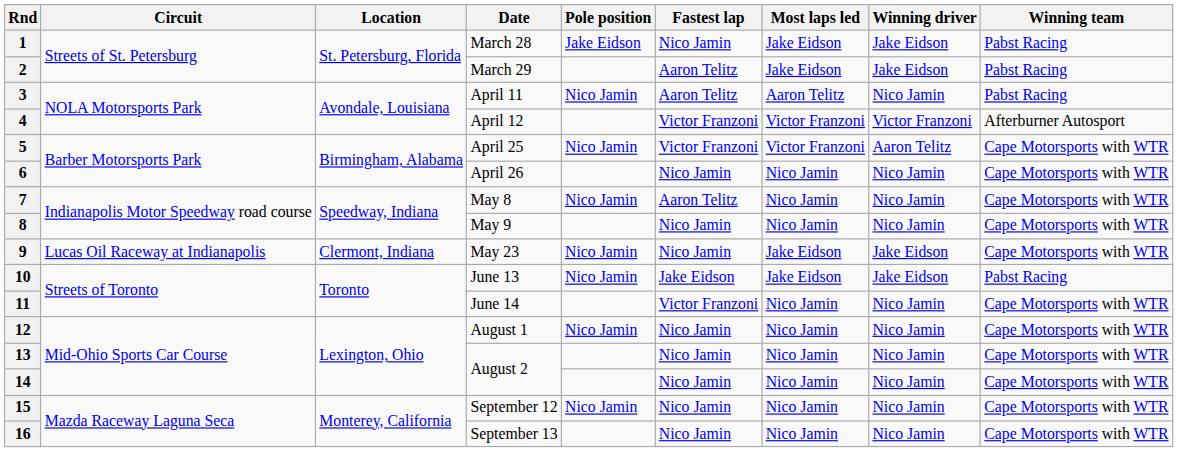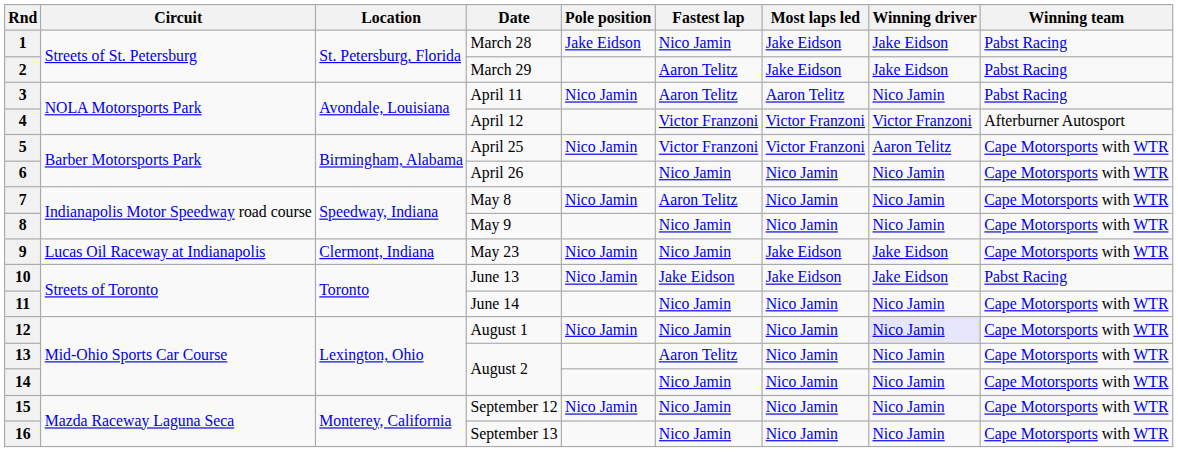 <table class="wikitable" style="font-size: 85%;">
 <tr>
 <th Round>Rnd</th>
 <th>Circuit</th>
 <th>Location</th>
 <th>Date</th>
 <th>Pole position</th>
 <th>Fastest lap</th>
 <th>Most laps led</th>
 <th>Winning driver</th>
 <th>Winning team</th>
 </tr>
 <tr>
 <th>1</th>
 <td rowspan=2><a href='#'>Streets of St. Petersburg</a></td>
 <td rowspan=2><a href='#'>St. Petersburg, Florida</a></td>
 <td>March 28</td>
 <td> <a href='#'>Jake Eidson</a></td>
 <td> <a href='#'>Nico Jamin</a></td>
 <td> <a href='#'>Jake Eidson</a></td>
 <td> <a href='#'>Jake Eidson</a></td>
 <td><a href='#'>Pabst Racing</a></td>
 </tr>
 <tr>
 <th>2</th>
 <td>March 29</td>
 <td></td>
 <td> <a href='#'>Aaron Telitz</a></td>
 <td> <a href='#'>Jake Eidson</a></td>
 <td> <a href='#'>Jake Eidson</a></td>
 <td><a href='#'>Pabst Racing</a></td>
 </tr>
 <tr>
 <th>3</th>
 <td rowspan=2><a href='#'>NOLA Motorsports Park</a></td>
 <td rowspan=2><a href='#'>Avondale, Louisiana</a></td>
 <td>April 11</td>
 <td> <a href='#'>Nico Jamin</a></td>
 <td> <a href='#'>Aaron Telitz</a></td>
 <td> <a href='#'>Aaron Telitz</a></td>
 <td> <a href='#'>Nico Jamin</a></td>
 <td><a href='#'>Pabst Racing</a></td>
 </tr>
 <tr>
 <th>4</th>
 <td>April 12</td>
 <td></td>
 <td> <a href='#'>Victor Franzoni</a></td>
 <td> <a href='#'>Victor Franzoni</a></td>
 <td> <a href='#'>Victor Franzoni</a></td>
 <td>Afterburner Autosport</td>
 </tr>
 <tr>
 <th>5</th>
 <td rowspan=2><a href='#'>Barber Motorsports Park</a></td>
 <td rowspan=2><a href='#'>Birmingham, Alabama</a></td>
 <td>April 25</td>
 <td> <a href='#'>Nico Jamin</a></td>
 <td> <a href='#'>Victor Franzoni</a></td>
 <td> <a href='#'>Victor Franzoni</a></td>
 <td> <a href='#'>Aaron Telitz</a></td>
 <td><a href='#'>Cape Motorsports</a> with <a href='#'>WTR</a></td>
 </tr>
 <tr>
 <th>6</th>
 <td>April 26</td>
 <td></td>
 <td> <a href='#'>Nico Jamin</a></td>
 <td> <a href='#'>Nico Jamin</a></td>
 <td> <a href='#'>Nico Jamin</a></td>
 <td><a href='#'>Cape Motorsports</a> with <a href='#'>WTR</a></td>
 </tr>
 <tr>
 <th>7</th>
 <td rowspan=2><a href='#'>Indianapolis Motor Speedway</a> road course</td>
 <td rowspan=2><a href='#'>Speedway, Indiana</a></td>
 <td>May 8</td>
 <td> <a href='#'>Nico Jamin</a></td>
 <td> <a href='#'>Aaron Telitz</a></td>
 <td> <a href='#'>Nico Jamin</a></td>
 <td> <a href='#'>Nico Jamin</a></td>
 <td><a href='#'>Cape Motorsports</a> with <a href='#'>WTR</a></td>
 </tr>
 <tr>
 <th>8</th>
 <td>May 9</td>
 <td></td>
 <td> <a href='#'>Nico Jamin</a></td>
 <td> <a href='#'>Nico Jamin</a></td>
 <td> <a href='#'>Nico Jamin</a></td>
 <td><a href='#'>Cape Motorsports</a> with <a href='#'>WTR</a></td>
 </tr>
 <tr>
 <th>9</th>
 <td><a href='#'>Lucas Oil Raceway at Indianapolis</a></td>
 <td><a href='#'>Clermont, Indiana</a></td>
 <td>May 23</td>
 <td> <a href='#'>Nico Jamin</a></td>
 <td> <a href='#'>Nico Jamin</a></td>
 <td> <a href='#'>Jake Eidson</a></td>
 <td> <a href='#'>Jake Eidson</a></td>
 <td><a href='#'>Cape Motorsports</a> with <a href='#'>WTR</a></td>
 </tr>
 <tr>
 <th>10</th>
 <td rowspan=2><a href='#'>Streets of Toronto</a></td>
 <td rowspan=2><a href='#'>Toronto</a></td>
 <td>June 13</td>
 <td> <a href='#'>Nico Jamin</a></td>
 <td> <a href='#'>Jake Eidson</a></td>
 <td> <a href='#'>Jake Eidson</a></td>
 <td> <a href='#'>Jake Eidson</a></td>
 <td><a href='#'>Pabst Racing</a></td>
 </tr>
 <tr>
 <th>11</th>
 <td>June 14</td>
 <td></td>
-<td> <a href='#'>Victor Franzoni</a></td>
+<td> <a href='#'>Nico Jamin</a></td>
 <td> <a href='#'>Nico Jamin</a></td>
 <td> <a href='#'>Nico Jamin</a></td>
 <td><a href='#'>Cape Motorsports</a> with <a href='#'>WTR</a></td>
 </tr>
 <tr>
 <th>12</th>
 <td rowspan=3><a href='#'>Mid-Ohio Sports Car Course</a></td>
 <td rowspan=3><a href='#'>Lexington, Ohio</a></td>
 <td>August 1</td>
 <td> <a href='#'>Nico Jamin</a></td>
 <td> <a href='#'>Nico Jamin</a></td>
 <td> <a href='#'>Nico Jamin</a></td>
-<td> <a href='#'>Nico Jamin</a></td>
+<td style="background: lavender;"> <a href='#'>Nico Jamin</a></td>
 <td><a href='#'>Cape Motorsports</a> with <a href='#'>WTR</a></td>
 </tr>
 <tr>
 <th>13</th>
 <td rowspan=2>August 2</td>
 <td></td>
-<td> <a href='#'>Nico Jamin</a></td>
+<td> <a href='#'>Aaron Telitz</a></td>
 <td> <a href='#'>Nico Jamin</a></td>
 <td> <a href='#'>Nico Jamin</a></td>
 <td><a href='#'>Cape Motorsports</a> with <a href='#'>WTR</a></td>
 </tr>
 <tr>
 <th>14</th>
 <td></td>
 <td> <a href='#'>Nico Jamin</a></td>
 <td> <a href='#'>Nico Jamin</a></td>
 <td> <a href='#'>Nico Jamin</a></td>
 <td><a href='#'>Cape Motorsports</a> with <a href='#'>WTR</a></td>
 </tr>
 <tr>
 <th>15</th>
 <td rowspan=2><a href='#'>Mazda Raceway Laguna Seca</a></td>
 <td rowspan=2><a href='#'>Monterey, California</a></td>
 <td>September 12</td>
 <td> <a href='#'>Nico Jamin</a></td>
 <td> <a href='#'>Nico Jamin</a></td>
 <td> <a href='#'>Nico Jamin</a></td>
 <td> <a href='#'>Nico Jamin</a></td>
 <td><a href='#'>Cape Motorsports</a> with <a href='#'>WTR</a></td>
 </tr>
 <tr>
 <th>16</th>
 <td>September 13</td>
 <td></td>
 <td> <a href='#'>Nico Jamin</a></td>
 <td> <a href='#'>Nico Jamin</a></td>
 <td> <a href='#'>Nico Jamin</a></td>
 <td><a href='#'>Cape Motorsports</a> with <a href='#'>WTR</a></td>
 </tr>
 </table>
